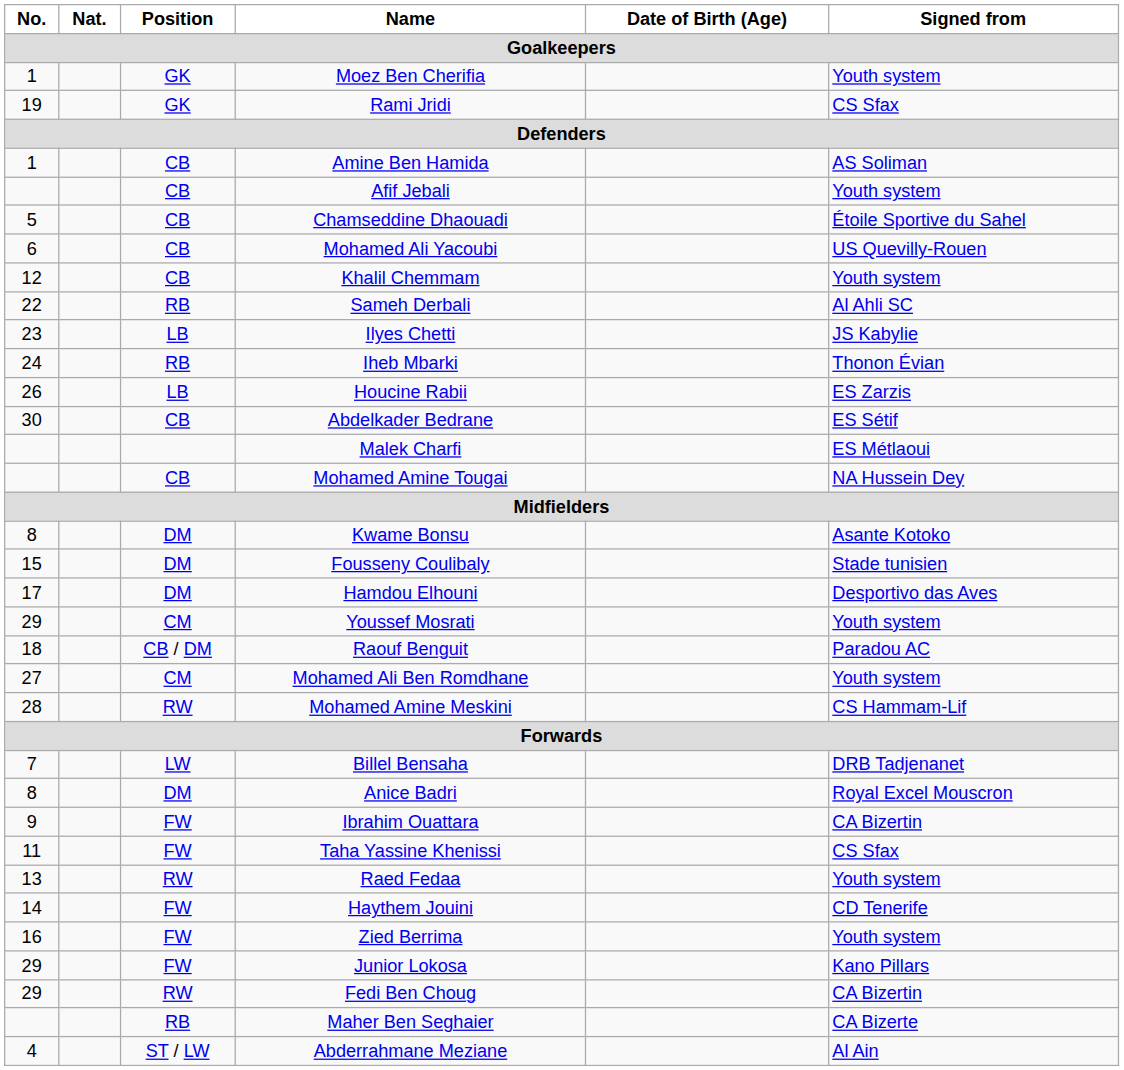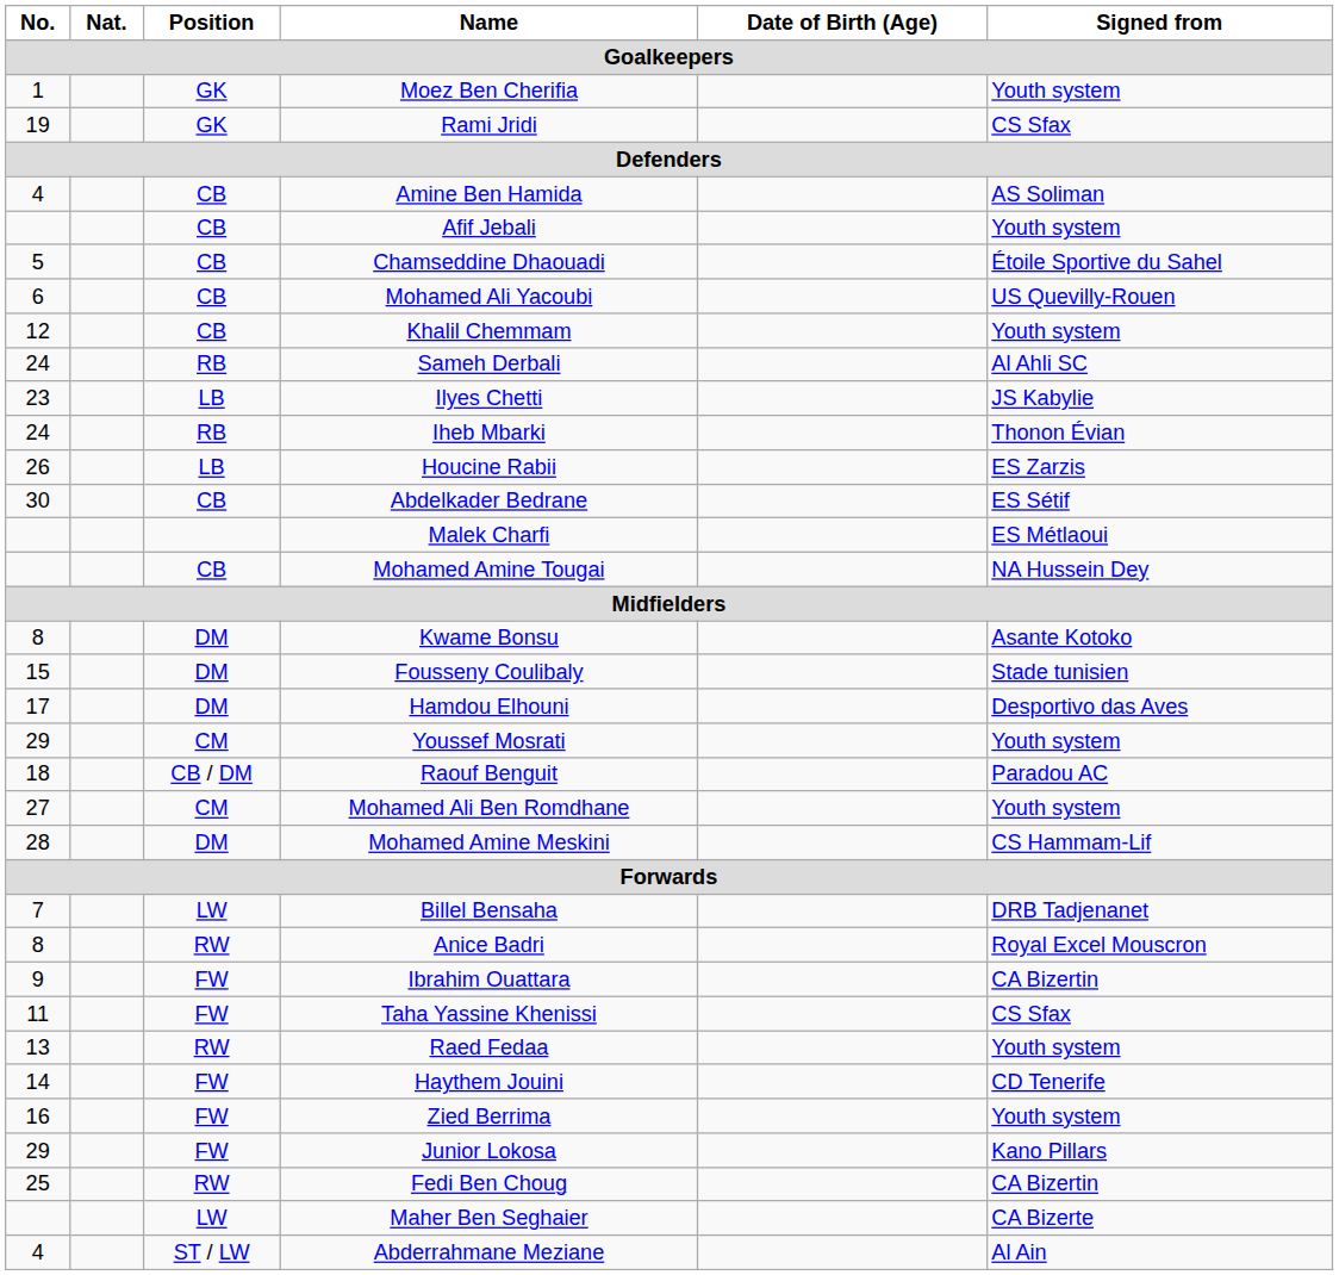 <table class="wikitable" style="text-align:center; font-size:90%; width:70%">
 <tr>
 <th style="background:white; color:black; text-align:center;">No.</th>
 <th style="background:white; color:black; text-align:center;">Nat.</th>
 <th style="background:white; color:black; text-align:center;">Position</th>
 <th style="background:white; color:black; text-align:center;">Name</th>
 <th style="background:white; color:black; text-align:center;">Date of Birth (Age)</th>
 <th style="background:white; color:black; text-align:center;">Signed from</th>
 </tr>
 <tr>
 <th colspan=10 style="background:#DCDCDC; text-align:center;">Goalkeepers</th>
 </tr>
 <tr>
 <td>1</td>
 <td></td>
 <td><a href='#'>GK</a></td>
 <td><a href='#'>Moez Ben Cherifia</a></td>
 <td></td>
 <td style="text-align:left"> <a href='#'>Youth system</a></td>
 </tr>
 <tr>
 <td>19</td>
 <td></td>
 <td><a href='#'>GK</a></td>
 <td><a href='#'>Rami Jridi</a></td>
 <td></td>
 <td style="text-align:left"> <a href='#'>CS Sfax</a></td>
 </tr>
 <tr>
 <th colspan=10 style="background:#DCDCDC; text-align:center;">Defenders</th>
 </tr>
 <tr>
-<td>1</td>
+<td>4</td>
 <td></td>
 <td><a href='#'>CB</a></td>
 <td><a href='#'>Amine Ben Hamida</a></td>
 <td></td>
 <td style="text-align:left"> <a href='#'>AS Soliman</a></td>
 </tr>
 <tr>
 <td></td>
 <td></td>
 <td><a href='#'>CB</a></td>
 <td><a href='#'>Afif Jebali</a></td>
 <td></td>
 <td style="text-align:left"> <a href='#'>Youth system</a></td>
 </tr>
 <tr>
 <td>5</td>
 <td></td>
 <td><a href='#'>CB</a></td>
 <td><a href='#'>Chamseddine Dhaouadi</a></td>
 <td></td>
 <td style="text-align:left"> <a href='#'>Étoile Sportive du Sahel</a></td>
 </tr>
 <tr>
 <td>6</td>
 <td></td>
 <td><a href='#'>CB</a></td>
 <td><a href='#'>Mohamed Ali Yacoubi</a></td>
 <td></td>
 <td style="text-align:left"> <a href='#'>US Quevilly-Rouen</a></td>
 </tr>
 <tr>
 <td>12</td>
 <td></td>
 <td><a href='#'>CB</a></td>
 <td><a href='#'>Khalil Chemmam</a></td>
 <td></td>
 <td style="text-align:left"> <a href='#'>Youth system</a></td>
 </tr>
 <tr>
-<td>22</td>
+<td>24</td>
 <td></td>
 <td><a href='#'>RB</a></td>
 <td><a href='#'>Sameh Derbali</a></td>
 <td></td>
 <td style="text-align:left"> <a href='#'>Al Ahli SC</a></td>
 </tr>
 <tr>
 <td>23</td>
 <td></td>
 <td><a href='#'>LB</a></td>
 <td><a href='#'>Ilyes Chetti</a></td>
 <td></td>
 <td style="text-align:left"> <a href='#'>JS Kabylie</a></td>
 </tr>
 <tr>
 <td>24</td>
 <td></td>
 <td><a href='#'>RB</a></td>
 <td><a href='#'>Iheb Mbarki</a></td>
 <td></td>
 <td style="text-align:left"> <a href='#'>Thonon Évian</a></td>
 </tr>
 <tr>
 <td>26</td>
 <td></td>
 <td><a href='#'>LB</a></td>
 <td><a href='#'>Houcine Rabii</a></td>
 <td></td>
 <td style="text-align:left"> <a href='#'>ES Zarzis</a></td>
 </tr>
 <tr>
 <td>30</td>
 <td></td>
 <td><a href='#'>CB</a></td>
 <td><a href='#'>Abdelkader Bedrane</a></td>
 <td></td>
 <td style="text-align:left"> <a href='#'>ES Sétif</a></td>
 </tr>
 <tr>
 <td></td>
 <td></td>
 <td></td>
 <td><a href='#'>Malek Charfi</a></td>
 <td></td>
 <td style="text-align:left"> <a href='#'>ES Métlaoui</a></td>
 </tr>
 <tr>
 <td></td>
 <td></td>
 <td><a href='#'>CB</a></td>
 <td><a href='#'>Mohamed Amine Tougai</a></td>
 <td></td>
 <td style="text-align:left"> <a href='#'>NA Hussein Dey</a></td>
 </tr>
 <tr>
 <th colspan=10 style="background:#DCDCDC; text-align:center;">Midfielders</th>
 </tr>
 <tr>
 <td>8</td>
 <td></td>
 <td><a href='#'>DM</a></td>
 <td><a href='#'>Kwame Bonsu</a></td>
 <td></td>
 <td style="text-align:left"> <a href='#'>Asante Kotoko</a></td>
 </tr>
 <tr>
 <td>15</td>
 <td></td>
 <td><a href='#'>DM</a></td>
 <td><a href='#'>Fousseny Coulibaly</a></td>
 <td></td>
 <td style="text-align:left"> <a href='#'>Stade tunisien</a></td>
 </tr>
 <tr>
 <td>17</td>
 <td></td>
 <td><a href='#'>DM</a></td>
 <td><a href='#'>Hamdou Elhouni</a></td>
 <td></td>
 <td style="text-align:left"> <a href='#'>Desportivo das Aves</a></td>
 </tr>
 <tr>
 <td>29</td>
 <td></td>
 <td><a href='#'>CM</a></td>
 <td><a href='#'>Youssef Mosrati</a></td>
 <td></td>
 <td style="text-align:left"> <a href='#'>Youth system</a></td>
 </tr>
 <tr>
 <td>18</td>
 <td></td>
 <td><a href='#'>CB</a> / <a href='#'>DM</a></td>
 <td><a href='#'>Raouf Benguit</a></td>
 <td></td>
 <td style="text-align:left"> <a href='#'>Paradou AC</a></td>
 </tr>
 <tr>
 <td>27</td>
 <td></td>
 <td><a href='#'>CM</a></td>
 <td><a href='#'>Mohamed Ali Ben Romdhane</a></td>
 <td></td>
 <td style="text-align:left"> <a href='#'>Youth system</a></td>
 </tr>
 <tr>
 <td>28</td>
 <td></td>
-<td><a href='#'>RW</a></td>
+<td><a href='#'>DM</a></td>
 <td><a href='#'>Mohamed Amine Meskini</a></td>
 <td></td>
 <td style="text-align:left"> <a href='#'>CS Hammam-Lif</a></td>
 </tr>
 <tr>
 <th colspan=10 style="background:#DCDCDC; text-align:center;">Forwards</th>
 </tr>
 <tr>
 <td>7</td>
 <td></td>
 <td><a href='#'>LW</a></td>
 <td><a href='#'>Billel Bensaha</a></td>
 <td></td>
 <td style="text-align:left"> <a href='#'>DRB Tadjenanet</a></td>
 </tr>
 <tr>
 <td>8</td>
 <td></td>
-<td><a href='#'>DM</a></td>
+<td><a href='#'>RW</a></td>
 <td><a href='#'>Anice Badri</a></td>
 <td></td>
 <td style="text-align:left"> <a href='#'>Royal Excel Mouscron</a></td>
 </tr>
 <tr>
 <td>9</td>
 <td></td>
 <td><a href='#'>FW</a></td>
 <td><a href='#'>Ibrahim Ouattara</a></td>
 <td></td>
 <td style="text-align:left"> <a href='#'>CA Bizertin</a></td>
 </tr>
 <tr>
 <td>11</td>
 <td></td>
 <td><a href='#'>FW</a></td>
 <td><a href='#'>Taha Yassine Khenissi</a></td>
 <td></td>
 <td style="text-align:left"> <a href='#'>CS Sfax</a></td>
 </tr>
 <tr>
 <td>13</td>
 <td></td>
 <td><a href='#'>RW</a></td>
 <td><a href='#'>Raed Fedaa</a></td>
 <td></td>
 <td style="text-align:left"> <a href='#'>Youth system</a></td>
 </tr>
 <tr>
 <td>14</td>
 <td></td>
 <td><a href='#'>FW</a></td>
 <td><a href='#'>Haythem Jouini</a></td>
 <td></td>
 <td style="text-align:left"> <a href='#'>CD Tenerife</a></td>
 </tr>
 <tr>
 <td>16</td>
 <td></td>
 <td><a href='#'>FW</a></td>
 <td><a href='#'>Zied Berrima</a></td>
 <td></td>
 <td style="text-align:left"> <a href='#'>Youth system</a></td>
 </tr>
 <tr>
 <td>29</td>
 <td></td>
 <td><a href='#'>FW</a></td>
 <td><a href='#'>Junior Lokosa</a></td>
 <td></td>
 <td style="text-align:left"> <a href='#'>Kano Pillars</a></td>
 </tr>
 <tr>
-<td>29</td>
+<td>25</td>
 <td></td>
 <td><a href='#'>RW</a></td>
 <td><a href='#'>Fedi Ben Choug</a></td>
 <td></td>
 <td style="text-align:left"> <a href='#'>CA Bizertin</a></td>
 </tr>
 <tr>
 <td></td>
 <td></td>
-<td><a href='#'>RB</a></td>
+<td><a href='#'>LW</a></td>
 <td><a href='#'>Maher Ben Seghaier</a></td>
 <td></td>
 <td style="text-align:left"> <a href='#'>CA Bizerte</a></td>
 </tr>
 <tr>
 <td>4</td>
 <td></td>
 <td><a href='#'>ST</a> / <a href='#'>LW</a></td>
 <td><a href='#'>Abderrahmane Meziane</a></td>
 <td></td>
 <td style="text-align:left"> <a href='#'>Al Ain</a></td>
 </tr>
 <tr>
 </tr>
 </table>
